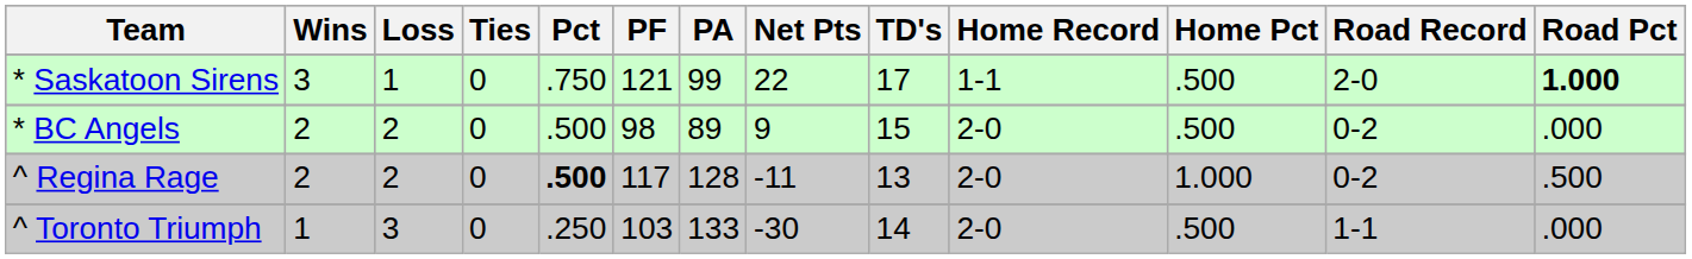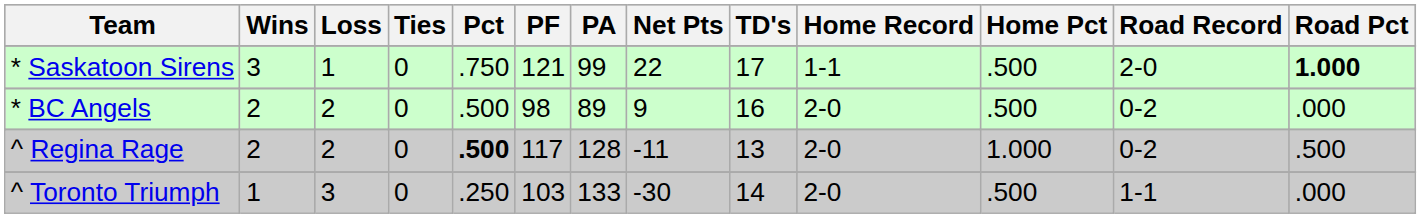 <table class="wikitable">
 <tr>
 <th>Team</th>
 <th>Wins</th>
 <th>Loss</th>
 <th>Ties</th>
 <th>Pct</th>
 <th>PF</th>
 <th>PA</th>
 <th>Net Pts</th>
 <th>TD's</th>
 <th>Home Record</th>
 <th>Home Pct</th>
 <th>Road Record</th>
 <th>Road Pct</th>
 </tr>
 <tr>
 </tr>
 <tr bgcolor="#ccffcc">
 <td>* <a href='#'>Saskatoon Sirens</a></td>
 <td>3</td>
 <td>1</td>
 <td>0</td>
 <td>.750</td>
 <td>121</td>
 <td>99</td>
 <td>22</td>
 <td>17</td>
 <td>1-1</td>
 <td>.500</td>
 <td>2-0</td>
 <td><strong>1.000</strong></td>
 </tr>
 <tr>
 </tr>
 <tr bgcolor="#ccffcc">
 <td>* <a href='#'>BC Angels</a></td>
 <td>2</td>
 <td>2</td>
 <td>0</td>
 <td>.500</td>
 <td>98</td>
 <td>89</td>
 <td>9</td>
-<td>15</td>
+<td>16</td>
 <td>2-0</td>
 <td>.500</td>
 <td>0-2</td>
 <td>.000</td>
 </tr>
 <tr>
 </tr>
 <tr bgcolor="cbcbcb">
 <td>^ <a href='#'>Regina Rage</a></td>
 <td>2</td>
 <td>2</td>
 <td>0</td>
 <td><strong>.500</strong></td>
 <td>117</td>
 <td>128</td>
 <td>-11</td>
 <td>13</td>
 <td>2-0</td>
 <td>1.000</td>
 <td>0-2</td>
 <td>.500</td>
 </tr>
 <tr>
 </tr>
 <tr bgcolor="cbcbcb">
 <td>^ <a href='#'>Toronto Triumph</a></td>
 <td>1</td>
 <td>3</td>
 <td>0</td>
 <td>.250</td>
 <td>103</td>
 <td>133</td>
 <td>-30</td>
 <td>14</td>
 <td>2-0</td>
 <td>.500</td>
 <td>1-1</td>
 <td>.000</td>
 </tr>
 </table>
